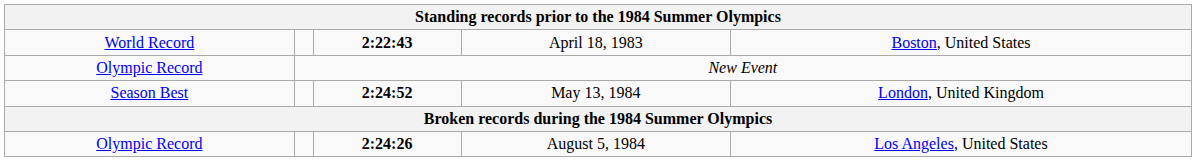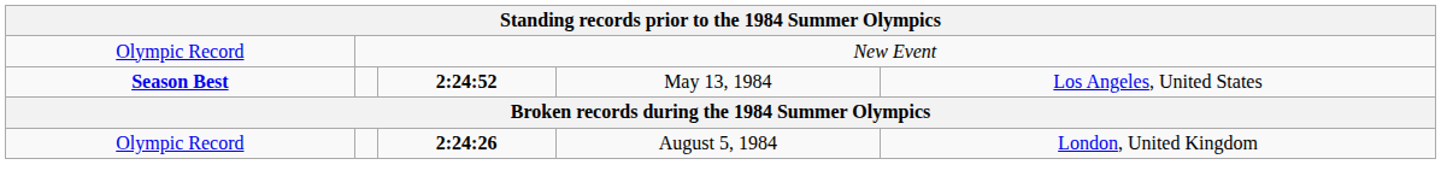 <table class="wikitable" style=" text-align:center" width="75%">
 <tr>
 <th colspan="5">Standing records prior to the 1984 Summer Olympics</th>
-</tr>
-<tr>
-<td><a href='#'>World Record</a></td>
-<td></td>
-<td><strong>2:22:43</strong></td>
-<td>April 18, 1983</td>
-<td> <a href='#'>Boston</a>, United States</td>
 </tr>
 <tr>
 <td><a href='#'>Olympic Record</a></td>
 <td colspan=4><em>New Event</em></td>
 </tr>
 <tr>
-<td><a href='#'>Season Best</a></td>
+<td><strong><a href='#'>Season Best</a></strong></td>
 <td></td>
 <td><strong>2:24:52</strong></td>
 <td>May 13, 1984</td>
-<td> <a href='#'>London</a>, United Kingdom</td>
+<td> <a href='#'>Los Angeles</a>, United States</td>
 </tr>
 <tr>
 <th colspan="5">Broken records during the 1984 Summer Olympics</th>
 </tr>
 <tr>
 <td><a href='#'>Olympic Record</a></td>
 <td></td>
 <td><strong>2:24:26</strong></td>
 <td>August 5, 1984</td>
-<td> <a href='#'>Los Angeles</a>, United States</td>
+<td> <a href='#'>London</a>, United Kingdom</td>
 </tr>
 </table>
